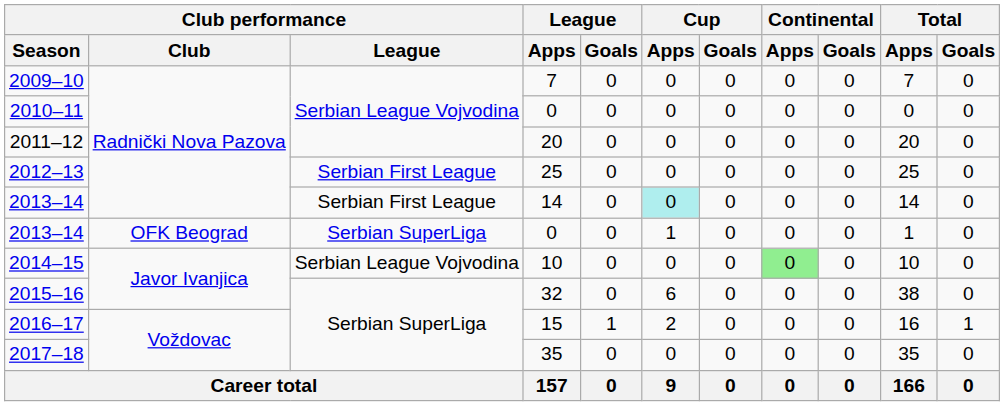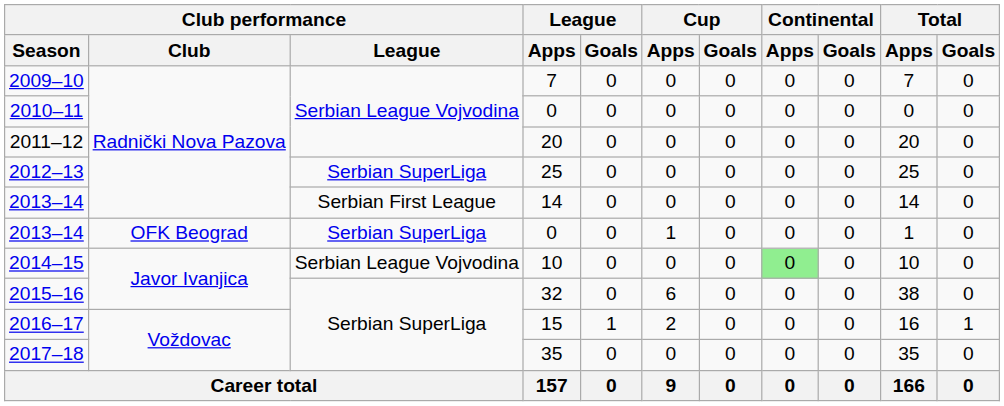 <table class="wikitable" style="text-align:center">
 <tr>
 <th colspan=3>Club performance</th>
 <th colspan=2>League</th>
 <th colspan=2>Cup</th>
 <th colspan=2>Continental</th>
 <th colspan=2>Total</th>
 </tr>
 <tr>
 <th>Season</th>
 <th>Club</th>
 <th>League</th>
 <th>Apps</th>
 <th>Goals</th>
 <th>Apps</th>
 <th>Goals</th>
 <th>Apps</th>
 <th>Goals</th>
 <th>Apps</th>
 <th>Goals</th>
 </tr>
 <tr>
 <td><a href='#'>2009–10</a></td>
 <td rowspan="5"><a href='#'>Radnički Nova Pazova</a></td>
 <td rowspan="3"><a href='#'>Serbian League Vojvodina</a></td>
 <td>7</td>
 <td>0</td>
 <td>0</td>
 <td>0</td>
 <td>0</td>
 <td>0</td>
 <td>7</td>
 <td>0</td>
 </tr>
 <tr>
 <td><a href='#'>2010–11</a></td>
 <td>0</td>
 <td>0</td>
 <td>0</td>
 <td>0</td>
 <td>0</td>
 <td>0</td>
 <td>0</td>
 <td>0</td>
 </tr>
 <tr>
 <td>2011–12</td>
 <td>20</td>
 <td>0</td>
 <td>0</td>
 <td>0</td>
 <td>0</td>
 <td>0</td>
 <td>20</td>
 <td>0</td>
 </tr>
 <tr>
 <td><a href='#'>2012–13</a></td>
-<td><a href='#'>Serbian First League</a></td>
+<td><a href='#'>Serbian SuperLiga</a></td>
 <td>25</td>
 <td>0</td>
 <td>0</td>
 <td>0</td>
 <td>0</td>
 <td>0</td>
 <td>25</td>
 <td>0</td>
 </tr>
 <tr>
 <td><a href='#'>2013–14</a></td>
 <td>Serbian First League</td>
 <td>14</td>
 <td>0</td>
-<td style="background: paleturquoise;">0</td>
+<td>0</td>
 <td>0</td>
 <td>0</td>
 <td>0</td>
 <td>14</td>
 <td>0</td>
 </tr>
 <tr>
 <td><a href='#'>2013–14</a></td>
 <td><a href='#'>OFK Beograd</a></td>
 <td><a href='#'>Serbian SuperLiga</a></td>
 <td>0</td>
 <td>0</td>
 <td>1</td>
 <td>0</td>
 <td>0</td>
 <td>0</td>
 <td>1</td>
 <td>0</td>
 </tr>
 <tr>
 <td><a href='#'>2014–15</a></td>
 <td rowspan="2"><a href='#'>Javor Ivanjica</a></td>
 <td>Serbian League Vojvodina</td>
 <td>10</td>
 <td>0</td>
 <td>0</td>
 <td>0</td>
 <td style="background: lightgreen;">0</td>
 <td>0</td>
 <td>10</td>
 <td>0</td>
 </tr>
 <tr>
 <td><a href='#'>2015–16</a></td>
 <td rowspan="3">Serbian SuperLiga</td>
 <td>32</td>
 <td>0</td>
 <td>6</td>
 <td>0</td>
 <td>0</td>
 <td>0</td>
 <td>38</td>
 <td>0</td>
 </tr>
 <tr>
 <td><a href='#'>2016–17</a></td>
 <td rowspan="2"><a href='#'>Voždovac</a></td>
 <td>15</td>
 <td>1</td>
 <td>2</td>
 <td>0</td>
 <td>0</td>
 <td>0</td>
 <td>16</td>
 <td>1</td>
 </tr>
 <tr>
 <td><a href='#'>2017–18</a></td>
 <td>35</td>
 <td>0</td>
 <td>0</td>
 <td>0</td>
 <td>0</td>
 <td>0</td>
 <td>35</td>
 <td>0</td>
 </tr>
 <tr>
 <th colspan="3">Career total</th>
 <th>157</th>
 <th>0</th>
 <th>9</th>
 <th>0</th>
 <th>0</th>
 <th>0</th>
 <th>166</th>
 <th>0</th>
 </tr>
 </table>
